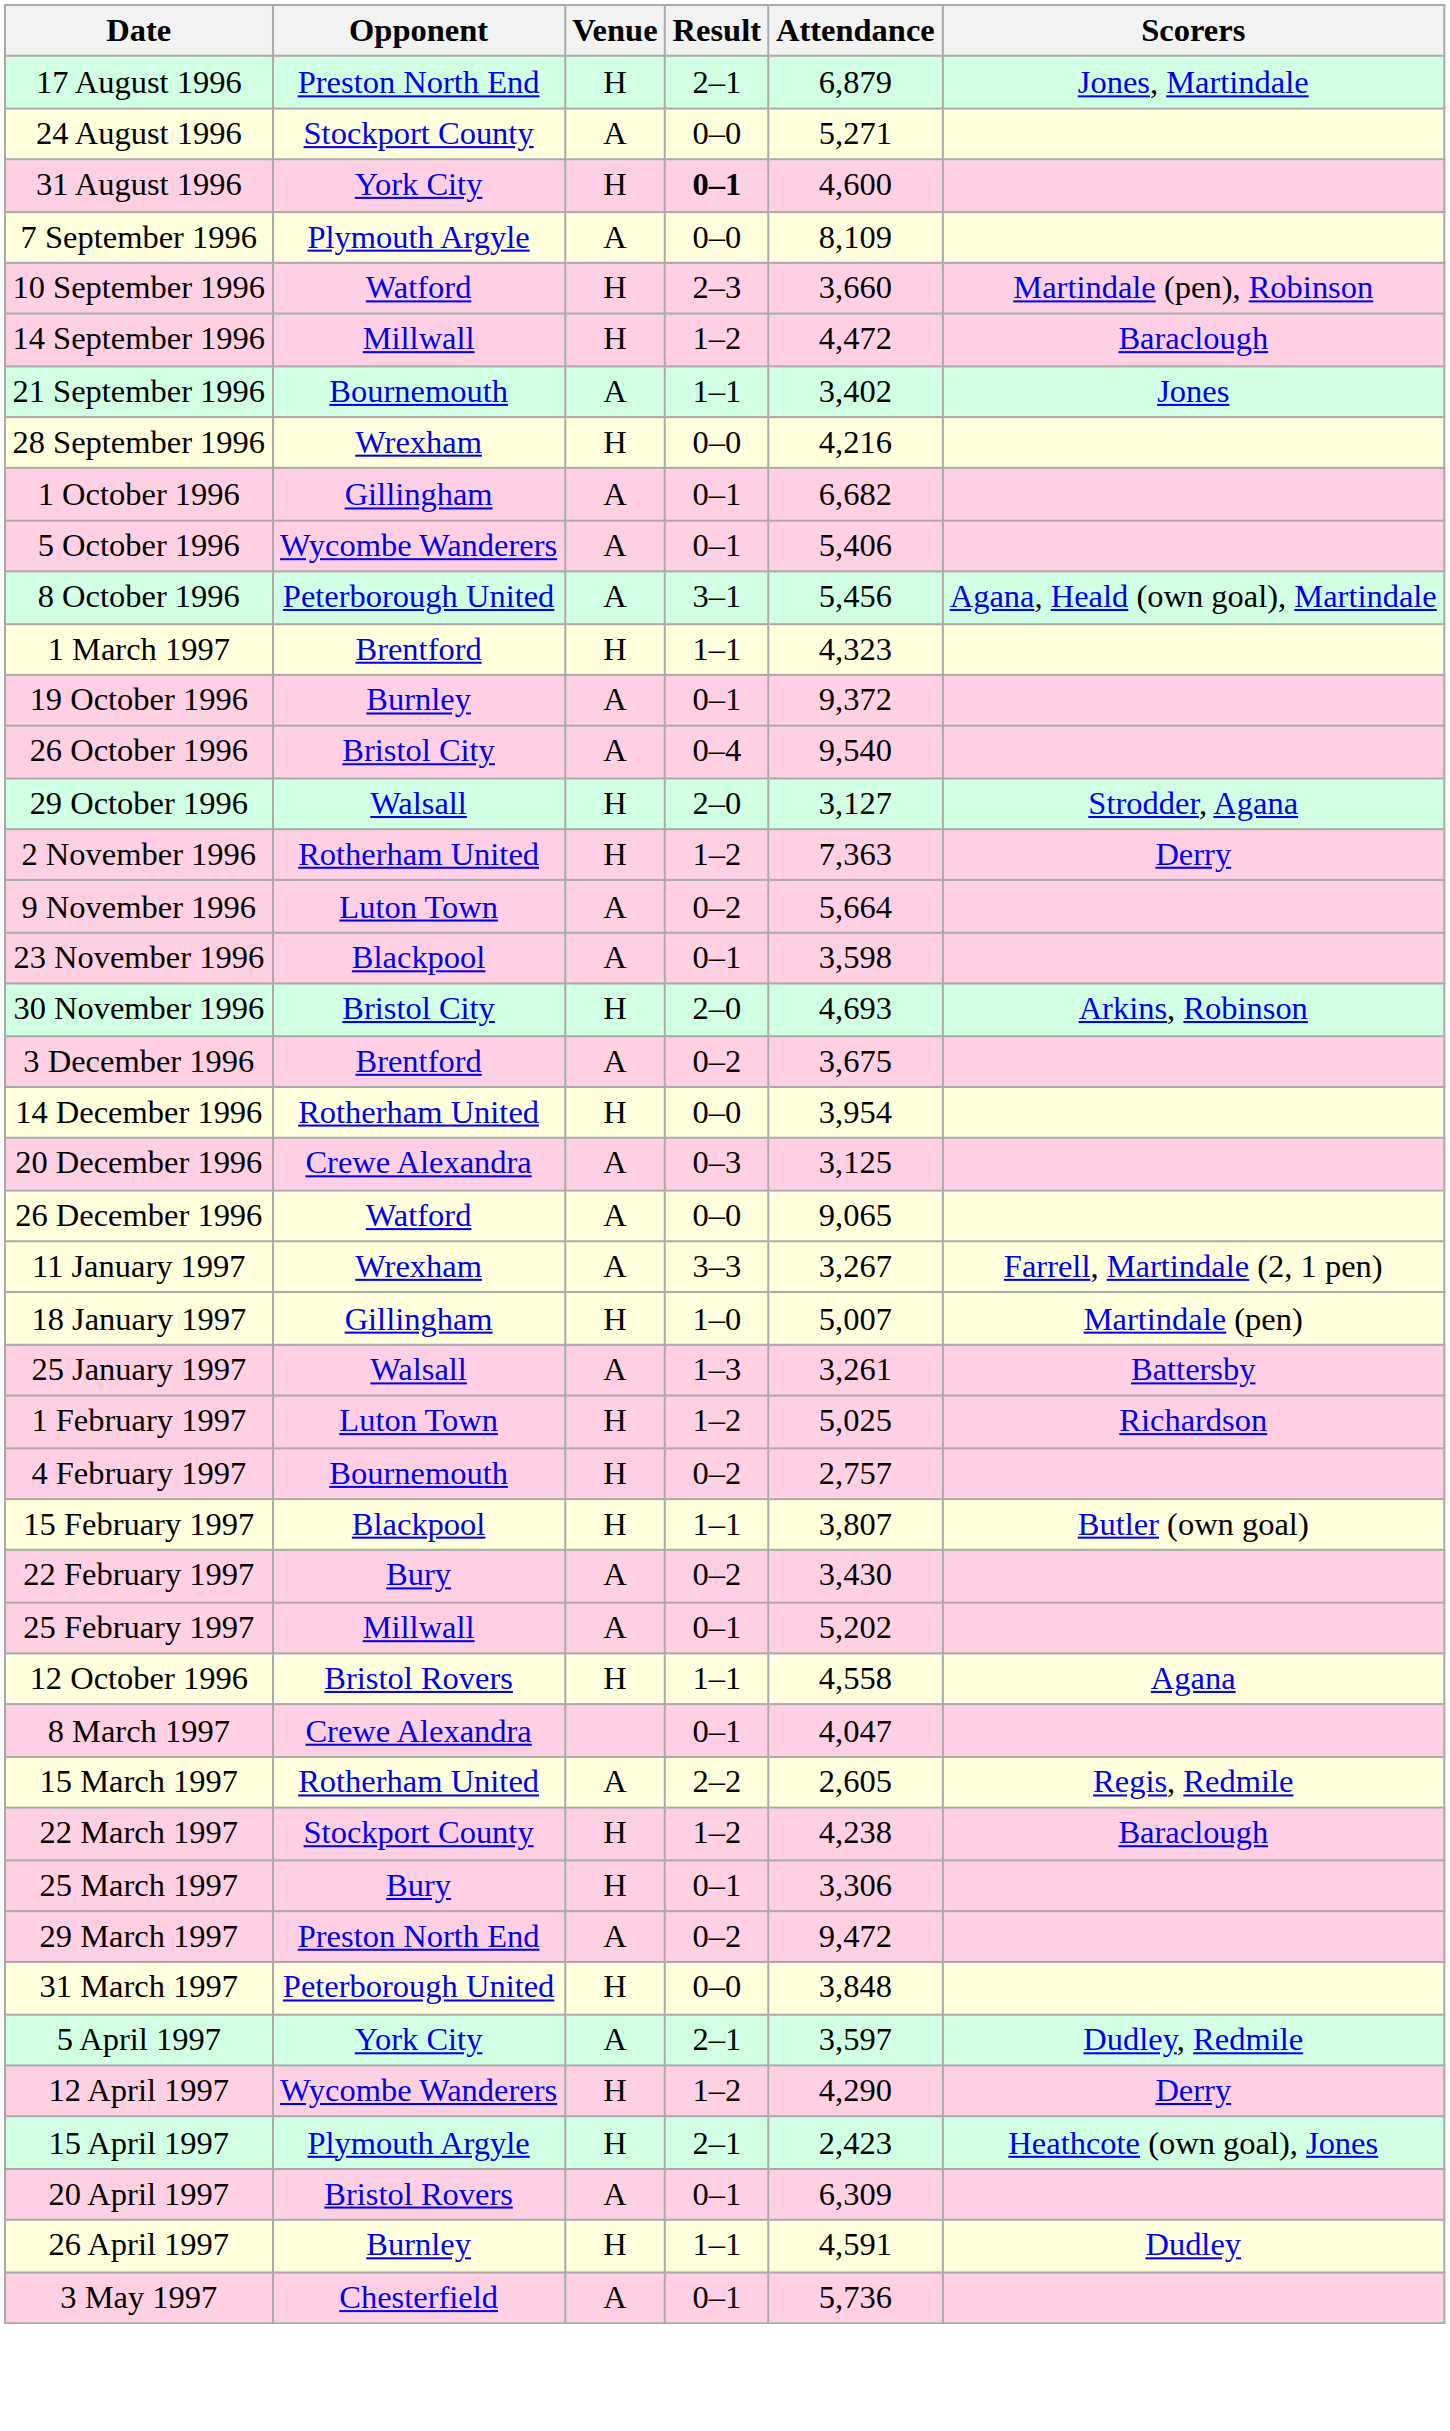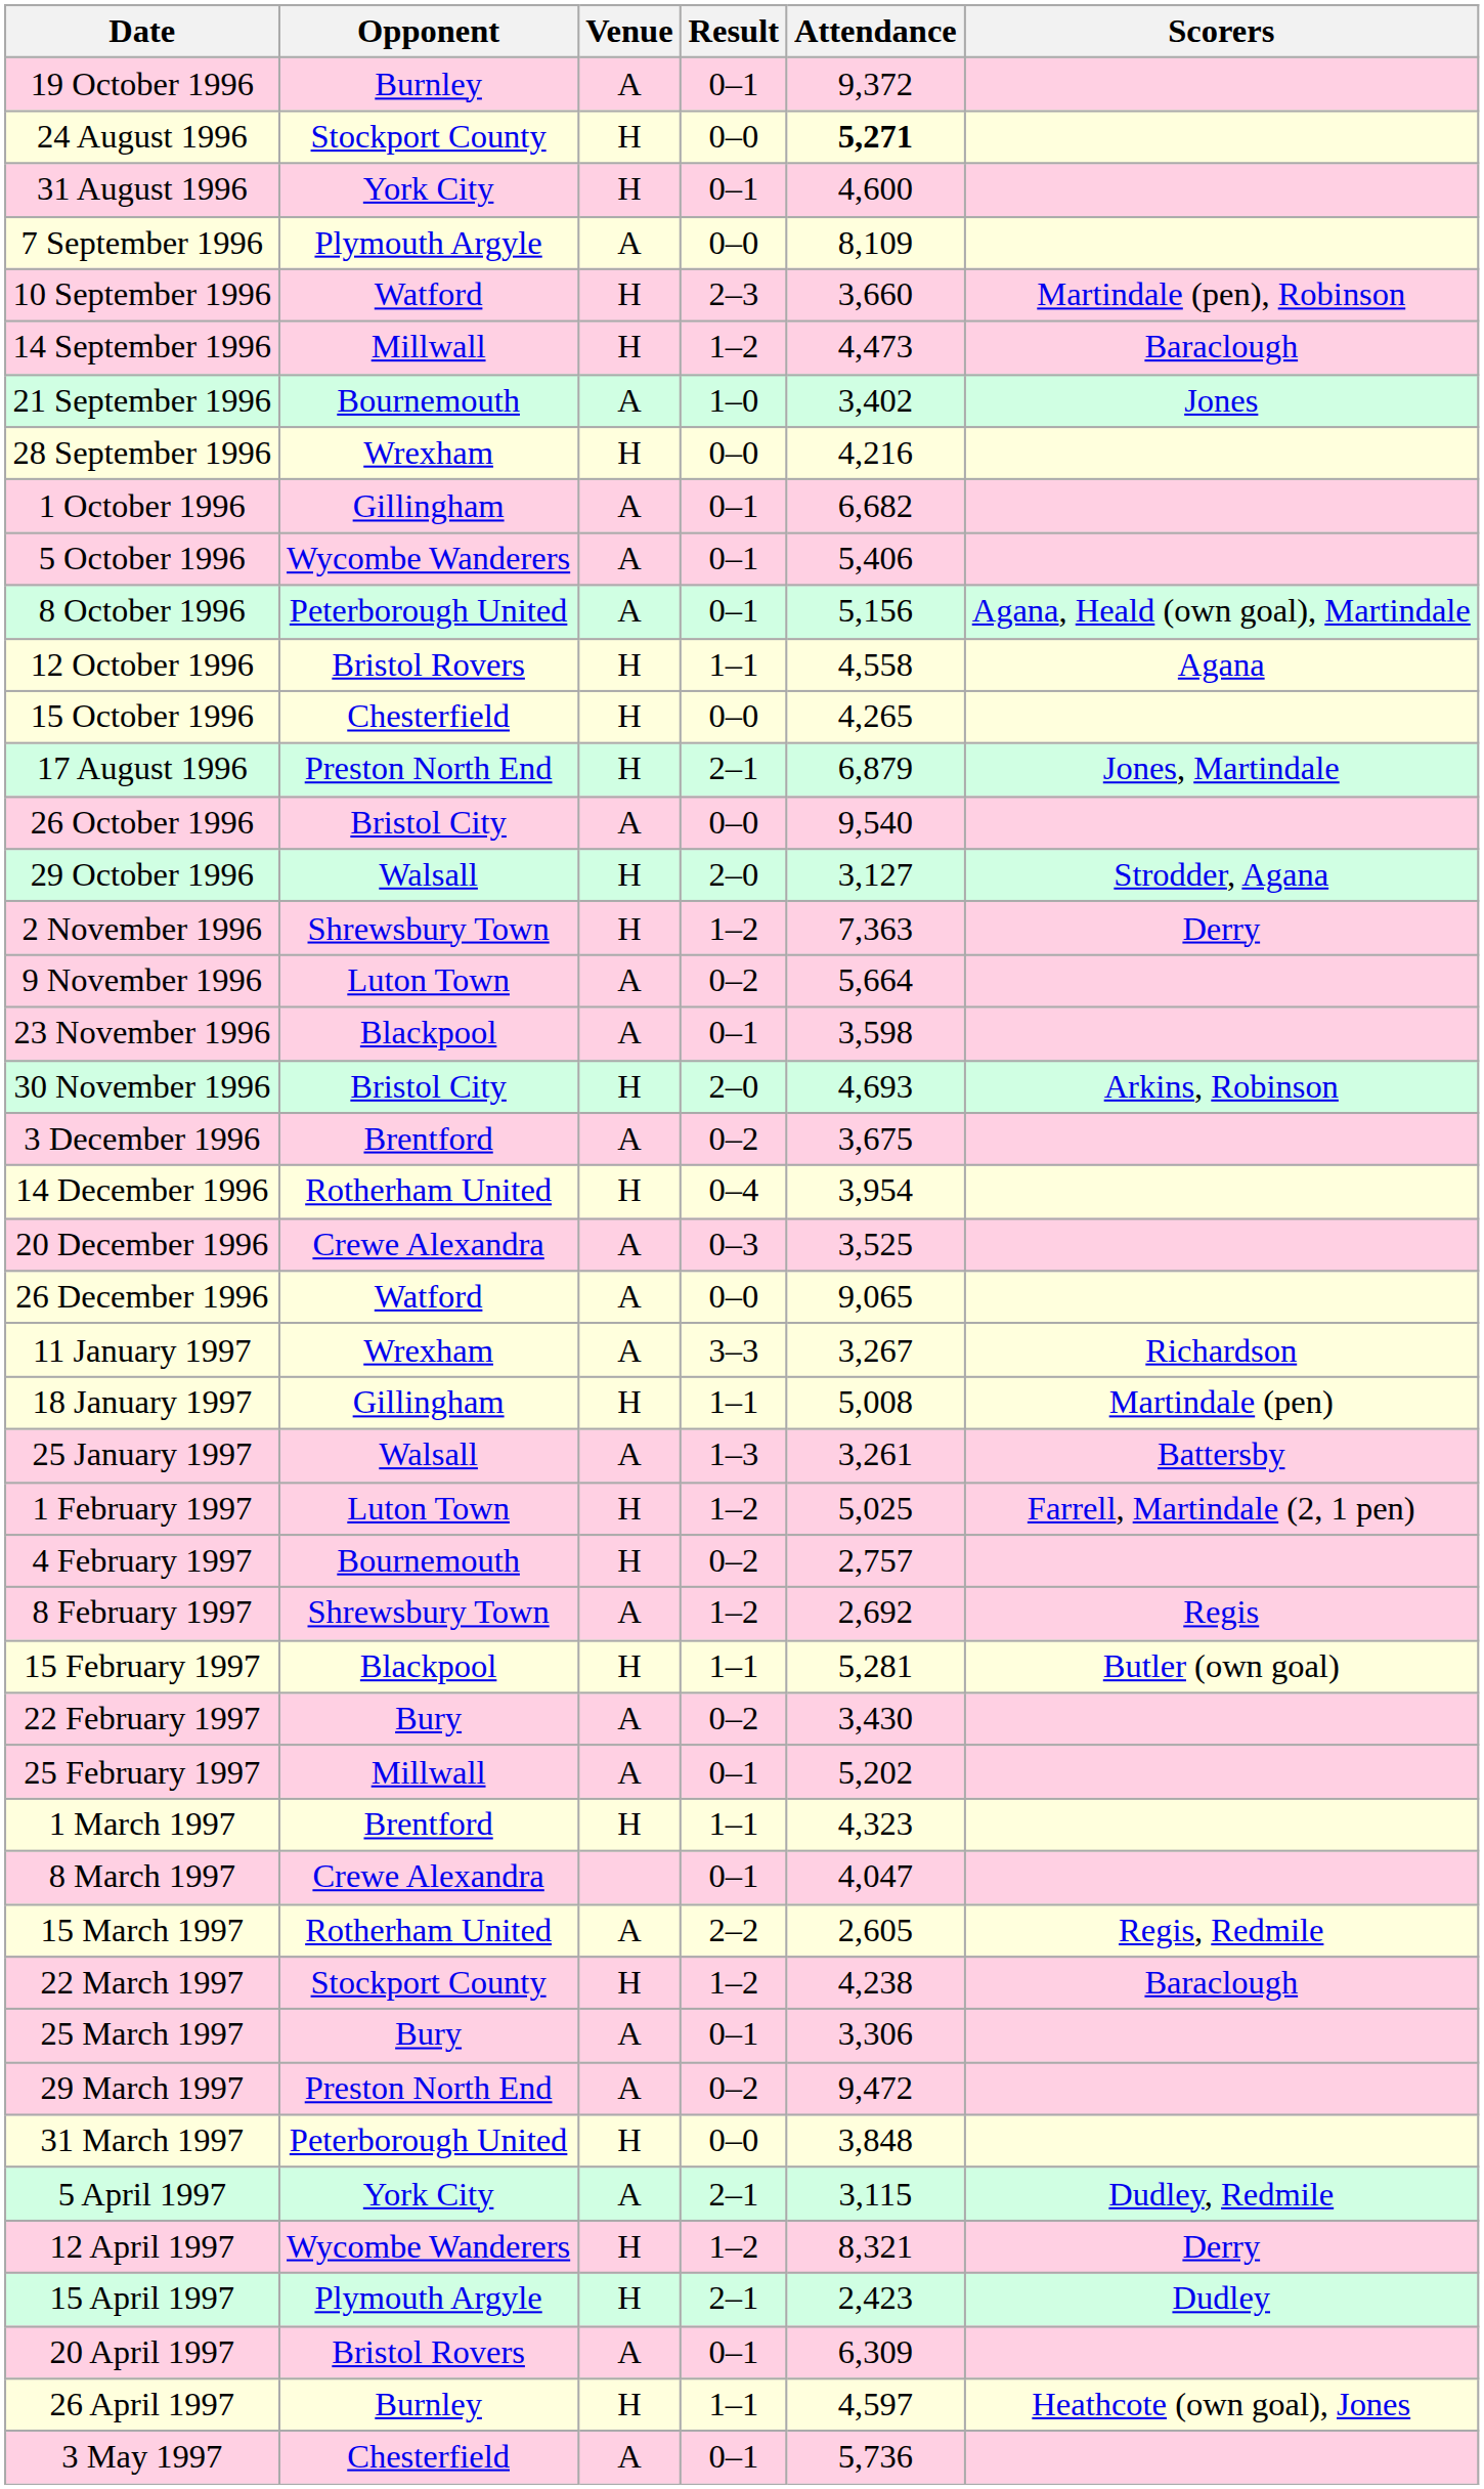 <table class="wikitable sortable" style="font-size:100%; text-align:center">
 <tr>
 <th>Date</th>
 <th>Opponent</th>
 <th>Venue</th>
 <th>Result</th>
 <th>Attendance</th>
 <th>Scorers</th>
 </tr>
-<tr style="background-color: #d0ffe3;">
-<td>17 August 1996</td>
-<td><a href='#'>Preston North End</a></td>
-<td>H</td>
-<td>2–1</td>
-<td>6,879</td>
-<td><a href='#'>Jones</a>, <a href='#'>Martindale</a></td>
+<tr style="background-color: #ffd0e3;">
+<td>19 October 1996</td>
+<td><a href='#'>Burnley</a></td>
+<td>A</td>
+<td>0–1</td>
+<td>9,372</td>
+<td></td>
 </tr>
 <tr style="background-color: #ffffdd;">
 <td>24 August 1996</td>
 <td><a href='#'>Stockport County</a></td>
-<td>A</td>
+<td>H</td>
 <td>0–0</td>
-<td>5,271</td>
+<td><strong>5,271</strong></td>
 <td></td>
 </tr>
 <tr style="background-color: #ffd0e3;">
 <td>31 August 1996</td>
 <td><a href='#'>York City</a></td>
 <td>H</td>
-<td><strong>0–1</strong></td>
+<td>0–1</td>
 <td>4,600</td>
 <td></td>
 </tr>
 <tr style="background-color: #ffffdd;">
 <td>7 September 1996</td>
 <td><a href='#'>Plymouth Argyle</a></td>
 <td>A</td>
 <td>0–0</td>
 <td>8,109</td>
 <td></td>
 </tr>
 <tr style="background-color: #ffd0e3;">
 <td>10 September 1996</td>
 <td><a href='#'>Watford</a></td>
 <td>H</td>
 <td>2–3</td>
 <td>3,660</td>
 <td><a href='#'>Martindale</a> (pen), <a href='#'>Robinson</a></td>
 </tr>
 <tr style="background-color: #ffd0e3;">
 <td>14 September 1996</td>
 <td><a href='#'>Millwall</a></td>
 <td>H</td>
 <td>1–2</td>
-<td>4,472</td>
+<td>4,473</td>
 <td><a href='#'>Baraclough</a></td>
 </tr>
 <tr style="background-color: #d0ffe3;">
 <td>21 September 1996</td>
 <td><a href='#'>Bournemouth</a></td>
 <td>A</td>
-<td>1–1</td>
+<td>1–0</td>
 <td>3,402</td>
 <td><a href='#'>Jones</a></td>
 </tr>
 <tr style="background-color: #ffffdd;">
 <td>28 September 1996</td>
 <td><a href='#'>Wrexham</a></td>
 <td>H</td>
 <td>0–0</td>
 <td>4,216</td>
 <td></td>
 </tr>
 <tr style="background-color: #ffd0e3;">
 <td>1 October 1996</td>
 <td><a href='#'>Gillingham</a></td>
 <td>A</td>
 <td>0–1</td>
 <td>6,682</td>
 <td></td>
 </tr>
 <tr style="background-color: #ffd0e3;">
 <td>5 October 1996</td>
 <td><a href='#'>Wycombe Wanderers</a></td>
 <td>A</td>
 <td>0–1</td>
 <td>5,406</td>
 <td></td>
 </tr>
 <tr style="background-color: #d0ffe3;">
 <td>8 October 1996</td>
 <td><a href='#'>Peterborough United</a></td>
 <td>A</td>
-<td>3–1</td>
-<td>5,456</td>
+<td>0–1</td>
+<td>5,156</td>
 <td><a href='#'>Agana</a>, <a href='#'>Heald</a> (own goal), <a href='#'>Martindale</a></td>
 </tr>
 <tr style="background-color: #ffffdd;">
-<td>1 March 1997</td>
-<td><a href='#'>Brentford</a></td>
+<td>12 October 1996</td>
+<td><a href='#'>Bristol Rovers</a></td>
 <td>H</td>
 <td>1–1</td>
-<td>4,323</td>
+<td>4,558</td>
+<td><a href='#'>Agana</a></td>
+</tr>
+<tr style="background-color: #ffffdd;">
+<td>15 October 1996</td>
+<td><a href='#'>Chesterfield</a></td>
+<td>H</td>
+<td>0–0</td>
+<td>4,265</td>
 <td></td>
 </tr>
-<tr style="background-color: #ffd0e3;">
-<td>19 October 1996</td>
-<td><a href='#'>Burnley</a></td>
-<td>A</td>
-<td>0–1</td>
-<td>9,372</td>
-<td></td>
+<tr style="background-color: #d0ffe3;">
+<td>17 August 1996</td>
+<td><a href='#'>Preston North End</a></td>
+<td>H</td>
+<td>2–1</td>
+<td>6,879</td>
+<td><a href='#'>Jones</a>, <a href='#'>Martindale</a></td>
 </tr>
 <tr style="background-color: #ffd0e3;">
 <td>26 October 1996</td>
 <td><a href='#'>Bristol City</a></td>
 <td>A</td>
-<td>0–4</td>
+<td>0–0</td>
 <td>9,540</td>
 <td></td>
 </tr>
 <tr style="background-color: #d0ffe3;">
 <td>29 October 1996</td>
 <td><a href='#'>Walsall</a></td>
 <td>H</td>
 <td>2–0</td>
 <td>3,127</td>
 <td><a href='#'>Strodder</a>, <a href='#'>Agana</a></td>
 </tr>
 <tr style="background-color: #ffd0e3;">
 <td>2 November 1996</td>
-<td><a href='#'>Rotherham United</a></td>
+<td><a href='#'>Shrewsbury Town</a></td>
 <td>H</td>
 <td>1–2</td>
 <td>7,363</td>
 <td><a href='#'>Derry</a></td>
 </tr>
 <tr style="background-color: #ffd0e3;">
 <td>9 November 1996</td>
 <td><a href='#'>Luton Town</a></td>
 <td>A</td>
 <td>0–2</td>
 <td>5,664</td>
 <td></td>
 </tr>
 <tr style="background-color: #ffd0e3;">
 <td>23 November 1996</td>
 <td><a href='#'>Blackpool</a></td>
 <td>A</td>
 <td>0–1</td>
 <td>3,598</td>
 <td></td>
 </tr>
 <tr style="background-color: #d0ffe3;">
 <td>30 November 1996</td>
 <td><a href='#'>Bristol City</a></td>
 <td>H</td>
 <td>2–0</td>
 <td>4,693</td>
 <td><a href='#'>Arkins</a>, <a href='#'>Robinson</a></td>
 </tr>
 <tr style="background-color: #ffd0e3;">
 <td>3 December 1996</td>
 <td><a href='#'>Brentford</a></td>
 <td>A</td>
 <td>0–2</td>
 <td>3,675</td>
 <td></td>
 </tr>
 <tr style="background-color: #ffffdd;">
 <td>14 December 1996</td>
 <td><a href='#'>Rotherham United</a></td>
 <td>H</td>
-<td>0–0</td>
+<td>0–4</td>
 <td>3,954</td>
 <td></td>
 </tr>
 <tr style="background-color: #ffd0e3;">
 <td>20 December 1996</td>
 <td><a href='#'>Crewe Alexandra</a></td>
 <td>A</td>
 <td>0–3</td>
-<td>3,125</td>
+<td>3,525</td>
 <td></td>
 </tr>
 <tr style="background-color: #ffffdd;">
 <td>26 December 1996</td>
 <td><a href='#'>Watford</a></td>
 <td>A</td>
 <td>0–0</td>
 <td>9,065</td>
 <td></td>
 </tr>
 <tr style="background-color: #ffffdd;">
 <td>11 January 1997</td>
 <td><a href='#'>Wrexham</a></td>
 <td>A</td>
 <td>3–3</td>
 <td>3,267</td>
-<td><a href='#'>Farrell</a>, <a href='#'>Martindale</a> (2, 1 pen)</td>
+<td><a href='#'>Richardson</a></td>
 </tr>
 <tr style="background-color: #ffffdd;">
 <td>18 January 1997</td>
 <td><a href='#'>Gillingham</a></td>
 <td>H</td>
-<td>1–0</td>
-<td>5,007</td>
+<td>1–1</td>
+<td>5,008</td>
 <td><a href='#'>Martindale</a> (pen)</td>
 </tr>
 <tr style="background-color: #ffd0e3;">
 <td>25 January 1997</td>
 <td><a href='#'>Walsall</a></td>
 <td>A</td>
 <td>1–3</td>
 <td>3,261</td>
 <td><a href='#'>Battersby</a></td>
 </tr>
 <tr style="background-color: #ffd0e3;">
 <td>1 February 1997</td>
 <td><a href='#'>Luton Town</a></td>
 <td>H</td>
 <td>1–2</td>
 <td>5,025</td>
-<td><a href='#'>Richardson</a></td>
+<td><a href='#'>Farrell</a>, <a href='#'>Martindale</a> (2, 1 pen)</td>
 </tr>
 <tr style="background-color: #ffd0e3;">
 <td>4 February 1997</td>
 <td><a href='#'>Bournemouth</a></td>
 <td>H</td>
 <td>0–2</td>
 <td>2,757</td>
 <td></td>
 </tr>
+<tr style="background-color: #ffd0e3;">
+<td>8 February 1997</td>
+<td><a href='#'>Shrewsbury Town</a></td>
+<td>A</td>
+<td>1–2</td>
+<td>2,692</td>
+<td><a href='#'>Regis</a></td>
+</tr>
 <tr style="background-color: #ffffdd;">
 <td>15 February 1997</td>
 <td><a href='#'>Blackpool</a></td>
 <td>H</td>
 <td>1–1</td>
-<td>3,807</td>
+<td>5,281</td>
 <td><a href='#'>Butler</a> (own goal)</td>
 </tr>
 <tr style="background-color: #ffd0e3;">
 <td>22 February 1997</td>
 <td><a href='#'>Bury</a></td>
 <td>A</td>
 <td>0–2</td>
 <td>3,430</td>
 <td></td>
 </tr>
 <tr style="background-color: #ffd0e3;">
 <td>25 February 1997</td>
 <td><a href='#'>Millwall</a></td>
 <td>A</td>
 <td>0–1</td>
 <td>5,202</td>
 <td></td>
 </tr>
 <tr style="background-color: #ffffdd;">
-<td>12 October 1996</td>
-<td><a href='#'>Bristol Rovers</a></td>
+<td>1 March 1997</td>
+<td><a href='#'>Brentford</a></td>
 <td>H</td>
 <td>1–1</td>
-<td>4,558</td>
-<td><a href='#'>Agana</a></td>
+<td>4,323</td>
+<td></td>
 </tr>
 <tr style="background-color: #ffd0e3;">
 <td>8 March 1997</td>
 <td><a href='#'>Crewe Alexandra</a></td>
 <td></td>
 <td>0–1</td>
 <td>4,047</td>
 <td></td>
 </tr>
 <tr style="background-color: #ffffdd;">
 <td>15 March 1997</td>
 <td><a href='#'>Rotherham United</a></td>
 <td>A</td>
 <td>2–2</td>
 <td>2,605</td>
 <td><a href='#'>Regis</a>, <a href='#'>Redmile</a></td>
 </tr>
 <tr style="background-color: #ffd0e3;">
 <td>22 March 1997</td>
 <td><a href='#'>Stockport County</a></td>
 <td>H</td>
 <td>1–2</td>
 <td>4,238</td>
 <td><a href='#'>Baraclough</a></td>
 </tr>
 <tr style="background-color: #ffd0e3;">
 <td>25 March 1997</td>
 <td><a href='#'>Bury</a></td>
-<td>H</td>
+<td>A</td>
 <td>0–1</td>
 <td>3,306</td>
 <td></td>
 </tr>
 <tr style="background-color: #ffd0e3;">
 <td>29 March 1997</td>
 <td><a href='#'>Preston North End</a></td>
 <td>A</td>
 <td>0–2</td>
 <td>9,472</td>
 <td></td>
 </tr>
 <tr style="background-color: #ffffdd;">
 <td>31 March 1997</td>
 <td><a href='#'>Peterborough United</a></td>
 <td>H</td>
 <td>0–0</td>
 <td>3,848</td>
 <td></td>
 </tr>
 <tr style="background-color: #d0ffe3;">
 <td>5 April 1997</td>
 <td><a href='#'>York City</a></td>
 <td>A</td>
 <td>2–1</td>
-<td>3,597</td>
+<td>3,115</td>
 <td><a href='#'>Dudley</a>, <a href='#'>Redmile</a></td>
 </tr>
 <tr style="background-color: #ffd0e3;">
 <td>12 April 1997</td>
 <td><a href='#'>Wycombe Wanderers</a></td>
 <td>H</td>
 <td>1–2</td>
-<td>4,290</td>
+<td>8,321</td>
 <td><a href='#'>Derry</a></td>
 </tr>
 <tr style="background-color: #d0ffe3;">
 <td>15 April 1997</td>
 <td><a href='#'>Plymouth Argyle</a></td>
 <td>H</td>
 <td>2–1</td>
 <td>2,423</td>
-<td><a href='#'>Heathcote</a> (own goal), <a href='#'>Jones</a></td>
+<td><a href='#'>Dudley</a></td>
 </tr>
 <tr style="background-color: #ffd0e3;">
 <td>20 April 1997</td>
 <td><a href='#'>Bristol Rovers</a></td>
 <td>A</td>
 <td>0–1</td>
 <td>6,309</td>
 <td></td>
 </tr>
 <tr style="background-color: #ffffdd;">
 <td>26 April 1997</td>
 <td><a href='#'>Burnley</a></td>
 <td>H</td>
 <td>1–1</td>
-<td>4,591</td>
-<td><a href='#'>Dudley</a></td>
+<td>4,597</td>
+<td><a href='#'>Heathcote</a> (own goal), <a href='#'>Jones</a></td>
 </tr>
 <tr style="background-color: #ffd0e3;">
 <td>3 May 1997</td>
 <td><a href='#'>Chesterfield</a></td>
 <td>A</td>
 <td>0–1</td>
 <td>5,736</td>
 <td></td>
 </tr>
 </table>
